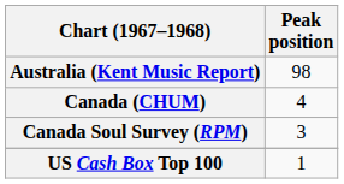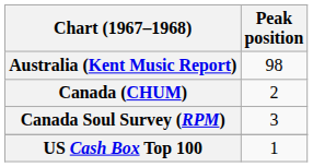 <table class="wikitable sortable plainrowheaders" style="text-align:center">
 <tr>
 <th>Chart (1967–1968)</th>
 <th>Peak<br>position</th>
 </tr>
 <tr>
 <th scope="row">Australia (<a href='#'>Kent Music Report</a>)</th>
 <td>98</td>
 </tr>
 <tr>
 <th scope="row">Canada (<a href='#'>CHUM</a>)</th>
-<td>4</td>
+<td>2</td>
 </tr>
 <tr>
 <th scope="row">Canada Soul Survey (<a href='#'><em>RPM</em></a>)</th>
 <td>3</td>
 </tr>
 <tr>
 </tr>
 <tr>
 </tr>
 <tr>
 </tr>
 <tr>
 <th scope="row">US <a href='#'><em>Cash Box</em></a> Top 100</th>
 <td>1</td>
 </tr>
 </table>
